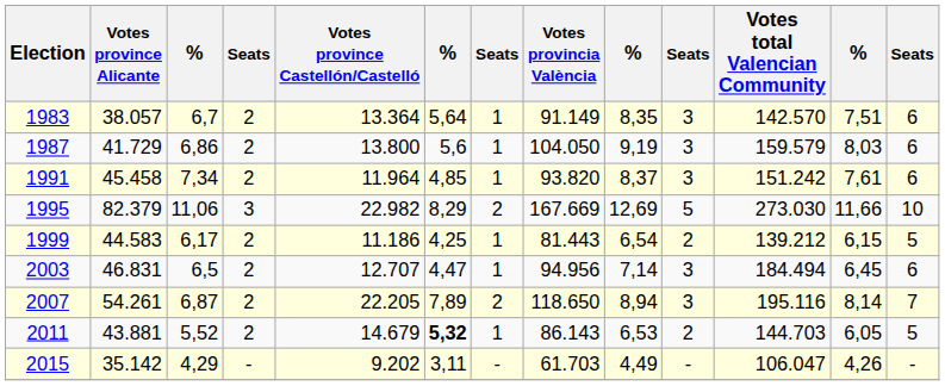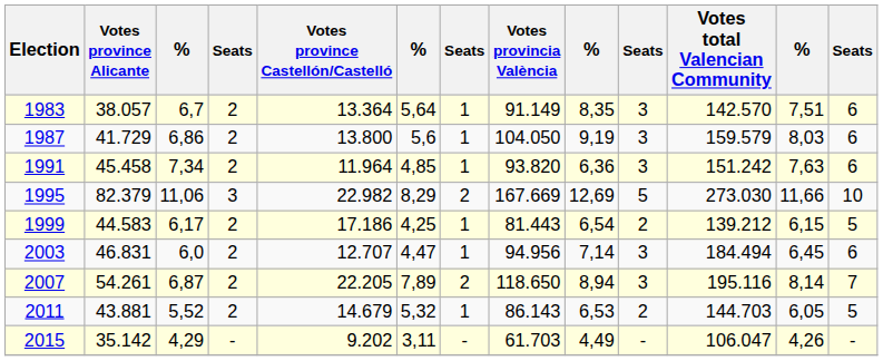 <table class="wikitable" align="center">
 <tr>
 <th>Election</th>
 <th><small>Votes<br><a href='#'>province<br>Alicante</a></small></th>
 <th>%</th>
 <th><small>Seats</small></th>
 <th><small>Votes<br><a href='#'>province<br>Castellón/Castelló</a></small></th>
 <th>%</th>
 <th><small>Seats</small></th>
 <th><small>Votes<br><a href='#'>provincia<br>València</a></small></th>
 <th>%</th>
 <th><small>Seats</small></th>
 <th>Votes<br>total<br><a href='#'>Valencian<br> Community</a></th>
 <th>%</th>
 <th><small>Seats</small></th>
 </tr>
 <tr bgcolor="#ffffdd">
 <td align="center"><a href='#'>1983</a></td>
 <td align="right">38.057</td>
 <td align="right">6,7</td>
 <td align="center">2</td>
 <td align="right">13.364</td>
 <td align="right">5,64</td>
 <td align="center">1</td>
 <td align="right">91.149</td>
 <td align="right">8,35</td>
 <td align="center">3</td>
 <td align="right">142.570</td>
 <td align="right">7,51</td>
 <td align="center">6</td>
 </tr>
 <tr>
 <td align="center"><a href='#'>1987</a></td>
 <td align="right">41.729</td>
 <td align="right">6,86</td>
 <td align="center">2</td>
 <td align="right">13.800</td>
 <td align="right">5,6</td>
 <td align="center">1</td>
 <td align="right">104.050</td>
 <td align="right">9,19</td>
 <td align="center">3</td>
 <td align="right">159.579</td>
 <td align="right">8,03</td>
 <td align="center">6</td>
 </tr>
 <tr bgcolor="#ffffdd">
 <td align="center"><a href='#'>1991</a></td>
 <td align="right">45.458</td>
 <td align="right">7,34</td>
 <td align="center">2</td>
 <td align="right">11.964</td>
 <td align="right">4,85</td>
 <td align="center">1</td>
 <td align="right">93.820</td>
-<td align="right">8,37</td>
+<td align="right">6,36</td>
 <td align="center">3</td>
 <td align="right">151.242</td>
-<td align="right">7,61</td>
+<td align="right">7,63</td>
 <td align="center">6</td>
 </tr>
 <tr>
 <td align="center"><a href='#'>1995</a></td>
 <td align="right">82.379</td>
 <td align="right">11,06</td>
 <td align="center">3</td>
 <td align="right">22.982</td>
 <td align="right">8,29</td>
 <td align="center">2</td>
 <td align="right">167.669</td>
 <td align="right">12,69</td>
 <td align="center">5</td>
 <td align="right">273.030</td>
 <td align="right">11,66</td>
 <td align="center">10</td>
 </tr>
 <tr bgcolor="#ffffdd">
 <td align="center"><a href='#'>1999</a></td>
 <td align="right">44.583</td>
 <td align="right">6,17</td>
 <td align="center">2</td>
-<td align="right">11.186</td>
+<td align="right">17.186</td>
 <td align="right">4,25</td>
 <td align="center">1</td>
 <td align="right">81.443</td>
 <td align="right">6,54</td>
 <td align="center">2</td>
 <td align="right">139.212</td>
 <td align="right">6,15</td>
 <td align="center">5</td>
 </tr>
 <tr>
 <td align="center"><a href='#'>2003</a></td>
 <td align="right">46.831</td>
-<td align="right">6,5</td>
+<td align="right">6,0</td>
 <td align="center">2</td>
 <td align="right">12.707</td>
 <td align="right">4,47</td>
 <td align="center">1</td>
 <td align="right">94.956</td>
 <td align="right">7,14</td>
 <td align="center">3</td>
 <td align="right">184.494</td>
 <td align="right">6,45</td>
 <td align="center">6</td>
 </tr>
 <tr bgcolor="#ffffdd">
 <td align="center"><a href='#'>2007</a></td>
 <td align="right">54.261</td>
 <td align="right">6,87</td>
 <td align="center">2</td>
 <td align="right">22.205</td>
 <td align="right">7,89</td>
 <td align="center">2</td>
 <td align="right">118.650</td>
 <td align="right">8,94</td>
 <td align="center">3</td>
 <td align="right">195.116</td>
 <td align="right">8,14</td>
 <td align="center">7</td>
 </tr>
 <tr>
 <td align="center"><a href='#'>2011</a></td>
 <td align="right">43.881</td>
 <td align="right">5,52</td>
 <td align="center">2</td>
 <td align="right">14.679</td>
-<td align="right"><strong>5,32</strong></td>
+<td align="right">5,32</td>
 <td align="center">1</td>
 <td align="right">86.143</td>
 <td align="right">6,53</td>
 <td align="center">2</td>
 <td align="right">144.703</td>
 <td align="right">6,05</td>
 <td align="center">5</td>
 </tr>
 <tr bgcolor="#ffffdd">
 <td align="center"><a href='#'>2015</a></td>
 <td align="right">35.142</td>
 <td align="right">4,29</td>
 <td align="center">-</td>
 <td align="right">9.202</td>
 <td align="right">3,11</td>
 <td align="center">-</td>
 <td align="right">61.703</td>
 <td align="right">4,49</td>
 <td align="center">-</td>
 <td align="right">106.047</td>
 <td align="right">4,26</td>
 <td align="center">-</td>
 </tr>
 <tr>
 </tr>
 </table>
